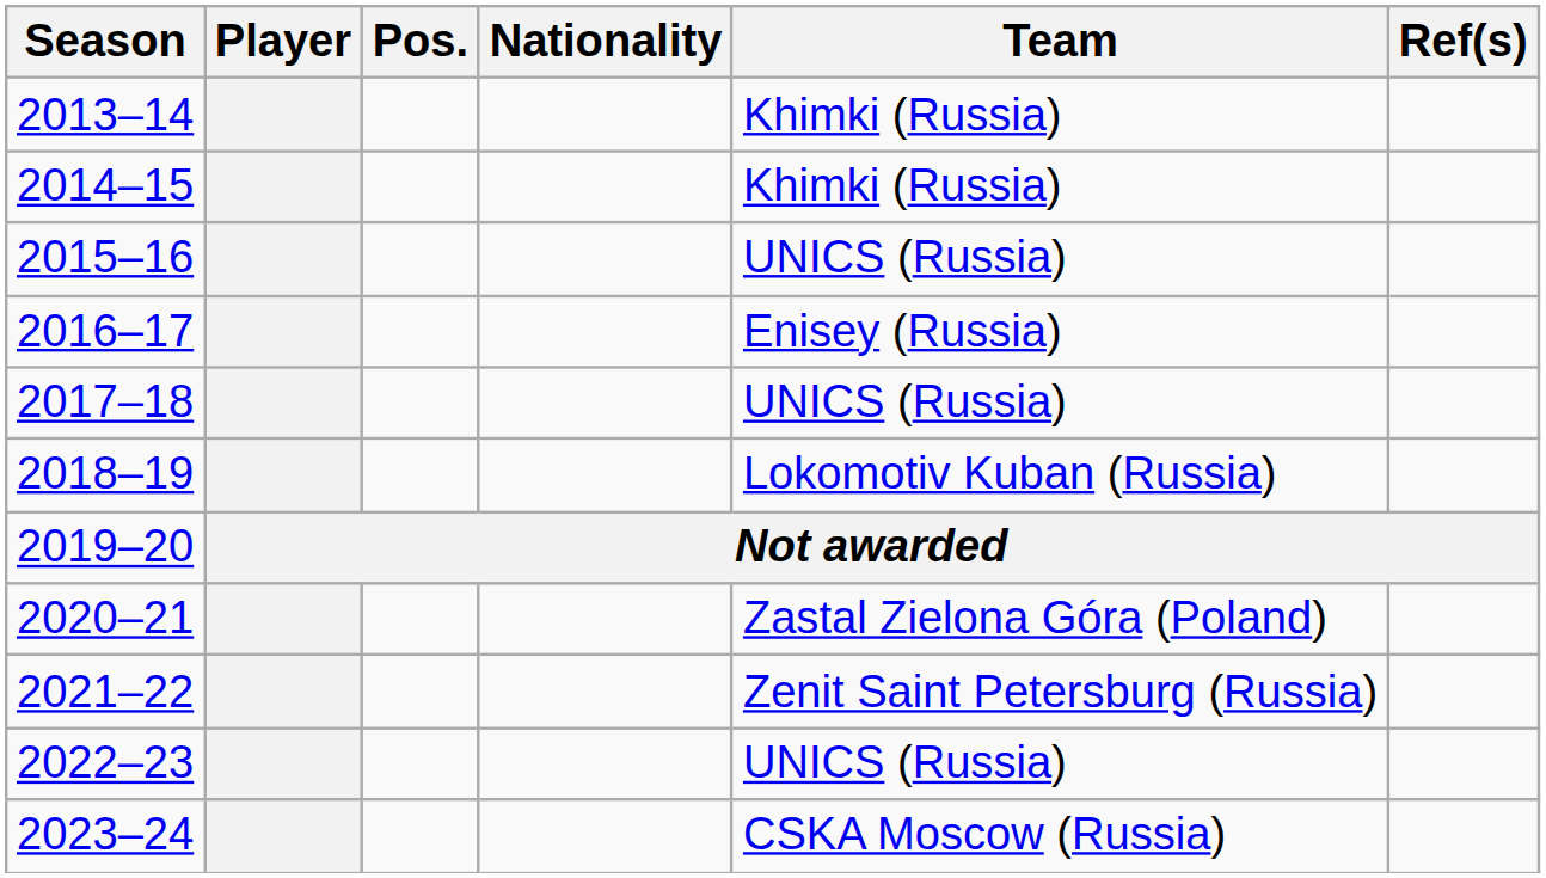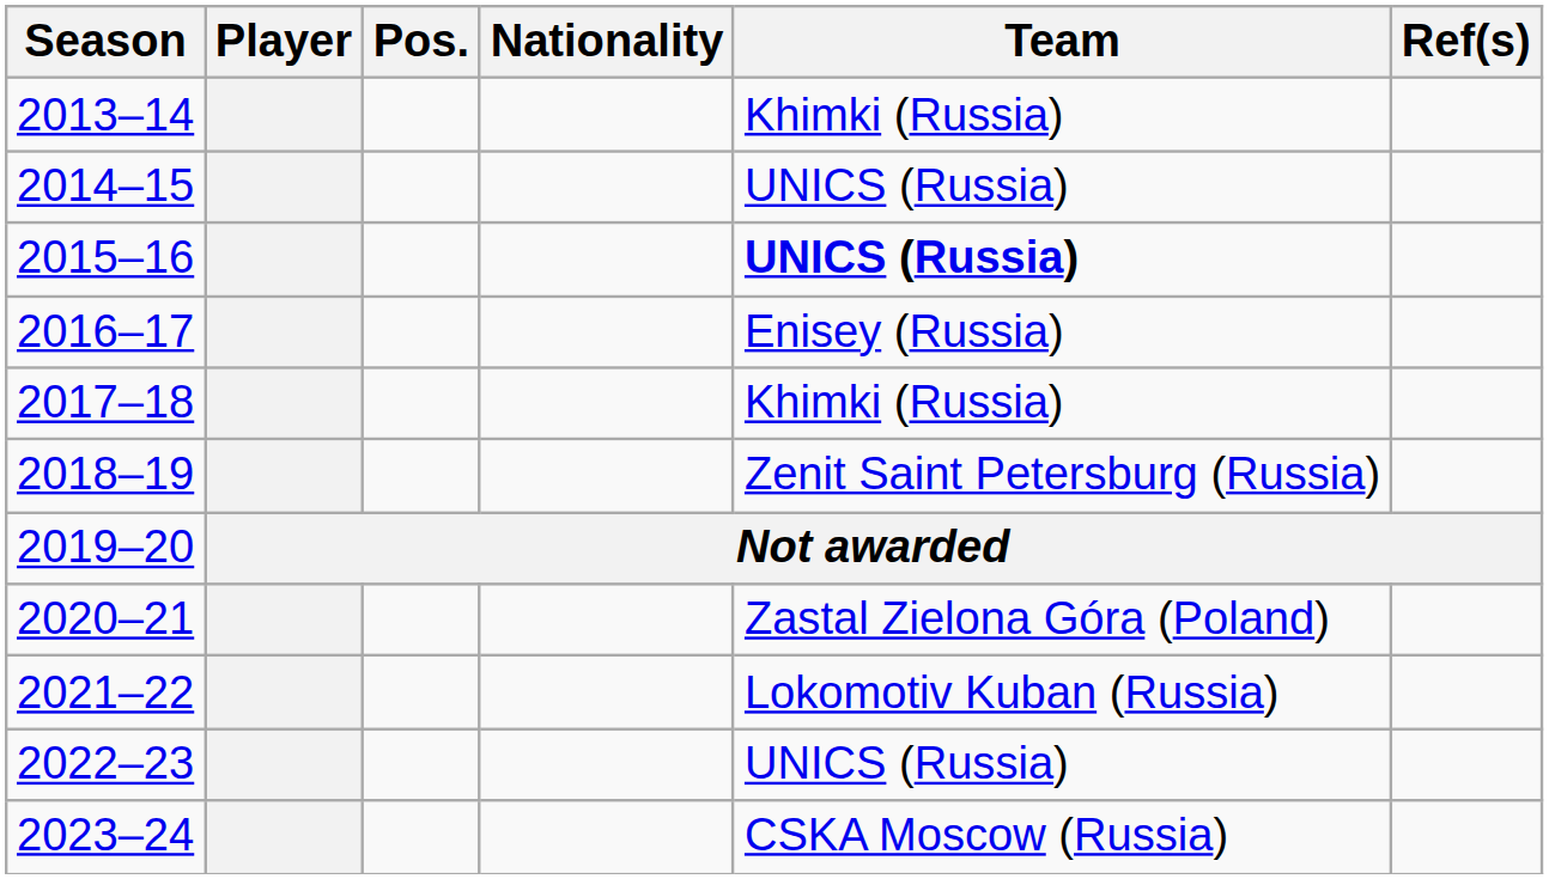 <table class="wikitable plainrowheaders sortable" summary="Season (sortable), Player (sortable), Position (sortable), Team (sortable), and References">
 <tr>
 <th scope="col">Season</th>
 <th scope="col">Player</th>
 <th scope="col">Pos.</th>
 <th scope="col">Nationality</th>
 <th scope="col">Team</th>
 <th scope="col" class="unsortable">Ref(s)</th>
 </tr>
 <tr>
 <td><a href='#'>2013–14</a></td>
 <th scope="row"></th>
 <td style="text-align:center;"></td>
 <td></td>
 <td><a href='#'>Khimki</a> (<a href='#'>Russia</a>)</td>
 <td align=center></td>
 </tr>
 <tr>
 <td><a href='#'>2014–15</a></td>
 <th scope="row"></th>
 <td style="text-align:center;"></td>
 <td></td>
-<td><a href='#'>Khimki</a> (<a href='#'>Russia</a>)</td>
+<td><a href='#'>UNICS</a> (<a href='#'>Russia</a>)</td>
 <td align=center></td>
 </tr>
 <tr>
 <td><a href='#'>2015–16</a></td>
 <th scope="row"></th>
 <td style="text-align:center;"></td>
 <td></td>
-<td><a href='#'>UNICS</a> (<a href='#'>Russia</a>)</td>
+<td><strong><a href='#'>UNICS</a> (<a href='#'>Russia</a>)</strong></td>
 <td align=center></td>
 </tr>
 <tr>
 <td><a href='#'>2016–17</a></td>
 <th scope="row"></th>
 <td style="text-align:center;"></td>
 <td></td>
 <td><a href='#'>Enisey</a> (<a href='#'>Russia</a>)</td>
 <td align=center></td>
 </tr>
 <tr>
 <td><a href='#'>2017–18</a></td>
 <th scope="row"></th>
 <td style="text-align:center;"></td>
 <td></td>
-<td><a href='#'>UNICS</a> (<a href='#'>Russia</a>)</td>
+<td><a href='#'>Khimki</a> (<a href='#'>Russia</a>)</td>
 <td align=center></td>
 </tr>
 <tr>
 <td><a href='#'>2018–19</a></td>
 <th scope="row"></th>
 <td style="text-align:center;"></td>
 <td></td>
-<td><a href='#'>Lokomotiv Kuban</a> (<a href='#'>Russia</a>)</td>
+<td><a href='#'>Zenit Saint Petersburg</a> (<a href='#'>Russia</a>)</td>
 <td align=center></td>
 </tr>
 <tr>
 <td><a href='#'>2019–20</a></td>
 <th scope="row" colspan="5" style="text-align:center;"><em>Not awarded</em> </th>
 </tr>
 <tr>
 <td><a href='#'>2020–21</a></td>
 <th scope="row"></th>
 <td style="text-align:center;"></td>
 <td></td>
 <td><a href='#'>Zastal Zielona Góra</a> (<a href='#'>Poland</a>)</td>
 <td align=center></td>
 </tr>
 <tr>
 <td><a href='#'>2021–22</a></td>
 <th scope="row"></th>
 <td style="text-align:center;"></td>
 <td></td>
-<td><a href='#'>Zenit Saint Petersburg</a> (<a href='#'>Russia</a>)</td>
+<td><a href='#'>Lokomotiv Kuban</a> (<a href='#'>Russia</a>)</td>
 <td align=center></td>
 </tr>
 <tr>
 <td><a href='#'>2022–23</a></td>
 <th scope="row"></th>
 <td style="text-align:center;"></td>
 <td></td>
 <td><a href='#'>UNICS</a> (<a href='#'>Russia</a>)</td>
 <td align=center></td>
 </tr>
 <tr>
 <td><a href='#'>2023–24</a></td>
 <th scope="row"></th>
 <td style="text-align:center;"></td>
 <td></td>
 <td><a href='#'>CSKA Moscow</a> (<a href='#'>Russia</a>)</td>
 <td align=center></td>
 </tr>
 </table>
